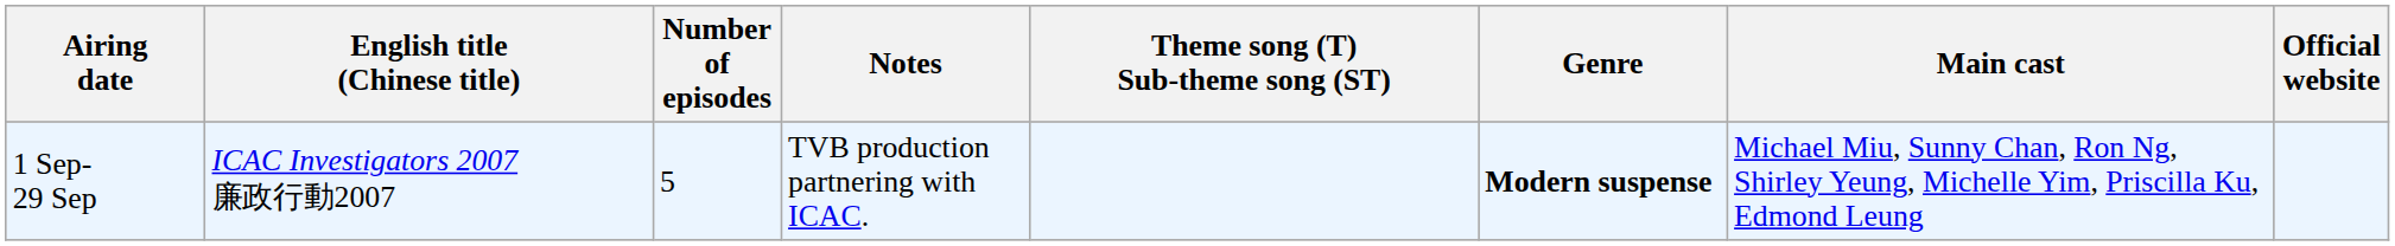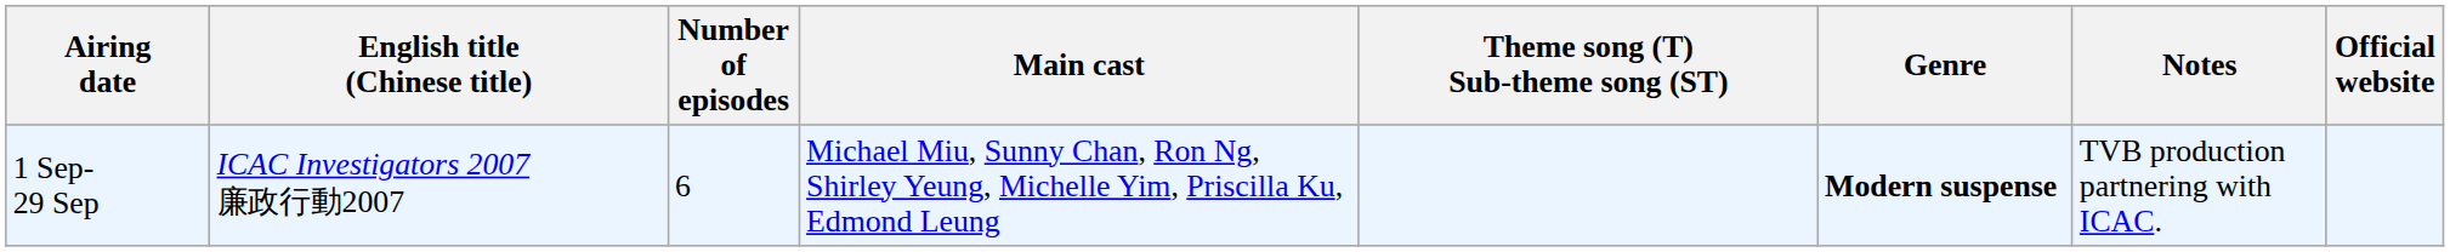 <table class="wikitable">
 <tr>
 <th align=center width=8% bgcolor="silver">Airing<br>date</th>
 <th align=center width=18% bgcolor="silver">English title <br> (Chinese title)</th>
 <th align=center width=5% bgcolor="silver">Number of episodes</th>
-<th align=center width=10% bgcolor="silver">Notes</th>
+<th align=center width=22% bgcolor="silver">Main cast</th>
 <th align=center width=18% bgcolor="silver">Theme song (T) <br>Sub-theme song (ST)</th>
 <th align=center width=10% bgcolor="silver">Genre</th>
-<th align=center width=22% bgcolor="silver">Main cast</th>
+<th align=center width=10% bgcolor="silver">Notes</th>
 <th align=center width=1% bgcolor="silver">Official website</th>
 </tr>
 <tr ---- bgcolor="ebf5ff">
 <td>1 Sep-<br> 29 Sep</td>
 <td><em><a href='#'>ICAC Investigators 2007</a></em> <br> 廉政行動2007</td>
-<td>5</td>
-<td>TVB production partnering with <a href='#'>ICAC</a>.</td>
+<td>6</td>
+<td><a href='#'>Michael Miu</a>, <a href='#'>Sunny Chan</a>, <a href='#'>Ron Ng</a>, <a href='#'>Shirley Yeung</a>, <a href='#'>Michelle Yim</a>, <a href='#'>Priscilla Ku</a>, <a href='#'>Edmond Leung</a></td>
 <td></td>
 <td><strong>Modern suspense</strong></td>
-<td><a href='#'>Michael Miu</a>, <a href='#'>Sunny Chan</a>, <a href='#'>Ron Ng</a>, <a href='#'>Shirley Yeung</a>, <a href='#'>Michelle Yim</a>, <a href='#'>Priscilla Ku</a>, <a href='#'>Edmond Leung</a></td>
+<td>TVB production partnering with <a href='#'>ICAC</a>.</td>
 <td></td>
 </tr>
 </table>
